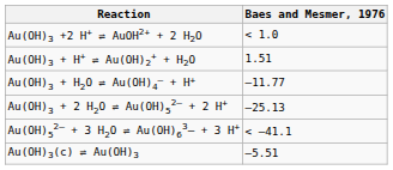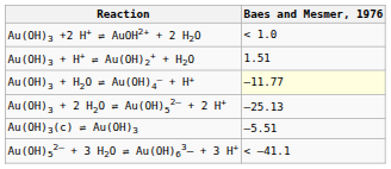 <table class="wikitable">
 <tr>
 <th>Reaction</th>
 <th>Baes and Mesmer, 1976</th>
 </tr>
 <tr>
 <td>Au(OH)<sub>3</sub> +2 H<sup>+</sup> ⇌ AuOH<sup>2+</sup> + 2 H<sub>2</sub>O</td>
 <td>< 1.0</td>
 </tr>
 <tr>
 <td>Au(OH)<sub>3</sub> + H<sup>+</sup> ⇌ Au(OH)<sub>2</sub><sup>+</sup> + H<sub>2</sub>O</td>
 <td>1.51</td>
 </tr>
 <tr>
 <td>Au(OH)<sub>3</sub> + H<sub>2</sub>O ⇌ Au(OH)<sub>4</sub><sup>–</sup> + H<sup>+</sup></td>
-<td>–11.77</td>
+<td style="background: lightyellow;">–11.77</td>
 </tr>
 <tr>
 <td>Au(OH)<sub>3</sub> + 2 H<sub>2</sub>O ⇌ Au(OH)<sub>5</sub><sup>2–</sup> + 2 H<sup>+</sup></td>
 <td>–25.13</td>
 </tr>
 <tr>
+<td>Au(OH)<sub>3</sub>(c) ⇌ Au(OH)<sub>3</sub></td>
+<td>–5.51</td>
+</tr>
+<tr>
 <td>Au(OH)<sub>5</sub><sup>2–</sup> + 3 H<sub>2</sub>O ⇌ Au(OH)<sub>6</sub><sup>3</sup>– + 3 H<sup>+</sup></td>
 <td>< –41.1</td>
 </tr>
-<tr>
-<td>Au(OH)<sub>3</sub>(c) ⇌ Au(OH)<sub>3</sub></td>
-<td>–5.51</td>
-</tr>
 </table>
